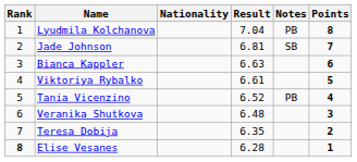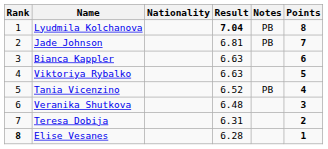 <table class="wikitable sortable" style="text-align:center">
 <tr>
 <th>Rank</th>
 <th>Name</th>
 <th>Nationality</th>
 <th>Result</th>
 <th>Notes</th>
 <th>Points</th>
 </tr>
 <tr>
 <td>1</td>
 <td align=left><a href='#'>Lyudmila Kolchanova</a></td>
 <td align=left></td>
-<td>7.04</td>
+<td><strong>7.04</strong></td>
 <td>PB</td>
 <td><strong>8</strong></td>
 </tr>
 <tr>
 <td>2</td>
 <td align=left><a href='#'>Jade Johnson</a></td>
 <td align=left></td>
 <td>6.81</td>
-<td>SB</td>
+<td>PB</td>
 <td><strong>7</strong></td>
 </tr>
 <tr>
 <td>3</td>
 <td align=left><a href='#'>Bianca Kappler</a></td>
 <td align=left></td>
 <td>6.63</td>
 <td></td>
 <td><strong>6</strong></td>
 </tr>
 <tr>
 <td>4</td>
 <td align=left><a href='#'>Viktoriya Rybalko</a></td>
 <td align=left></td>
-<td>6.61</td>
+<td>6.63</td>
 <td></td>
 <td><strong>5</strong></td>
 </tr>
 <tr>
 <td>5</td>
 <td align=left><a href='#'>Tania Vicenzino</a></td>
 <td align=left></td>
 <td>6.52</td>
 <td>PB</td>
 <td><strong>4</strong></td>
 </tr>
 <tr>
 <td>6</td>
 <td align=left><a href='#'>Veranika Shutkova</a></td>
 <td align=left></td>
 <td>6.48</td>
 <td></td>
 <td><strong>3</strong></td>
 </tr>
 <tr>
 <td>7</td>
 <td align=left><a href='#'>Teresa Dobija</a></td>
 <td align=left></td>
-<td>6.35</td>
+<td>6.31</td>
 <td></td>
 <td><strong>2</strong></td>
 </tr>
 <tr>
 <td><strong>8</strong></td>
 <td align=left><a href='#'>Elise Vesanes</a></td>
 <td align=left></td>
 <td>6.28</td>
 <td></td>
 <td><strong>1</strong></td>
 </tr>
 </table>
